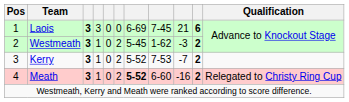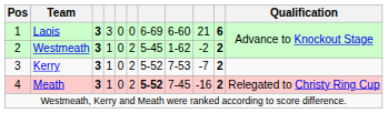 <table class="wikitable" style="text-align:center">
 <tr>
 <th>Pos</th>
 <th>Team</th>
 <th></th>
 <th></th>
 <th></th>
 <th></th>
 <th></th>
 <th></th>
 <th></th>
 <th></th>
 <th>Qualification</th>
 </tr>
 <tr style="background:#ccffcc">
 <td>1</td>
 <td align=left> <a href='#'>Laois</a></td>
 <td><strong>3</strong></td>
 <td>3</td>
 <td>0</td>
 <td>0</td>
 <td>6-69</td>
-<td>7-45</td>
+<td>6-60</td>
 <td>21</td>
 <td><strong>6</strong></td>
 <td rowspan="2">Advance to <a href='#'>Knockout Stage</a></td>
 </tr>
 <tr style="background:#ccffcc">
 <td>2</td>
 <td align=left> <a href='#'>Westmeath</a></td>
 <td><strong>3</strong></td>
 <td>1</td>
 <td>0</td>
 <td>2</td>
 <td>5-45</td>
 <td>1-62</td>
-<td>-3</td>
+<td>-2</td>
 <td><strong>2</strong></td>
 </tr>
 <tr>
 <td>3</td>
 <td align=left> <a href='#'>Kerry</a></td>
 <td><strong>3</strong></td>
 <td>1</td>
 <td>0</td>
 <td>2</td>
 <td>5-52</td>
 <td>7-53</td>
 <td>-7</td>
 <td><strong>2</strong></td>
 <td></td>
 </tr>
 <tr style="background:#ffcccc">
 <td>4</td>
 <td align=left> <a href='#'>Meath</a></td>
 <td><strong>3</strong></td>
 <td>1</td>
 <td>0</td>
 <td>2</td>
 <td><strong>5-52</strong></td>
-<td>6-60</td>
+<td>7-45</td>
 <td>-16</td>
 <td><strong>2</strong></td>
 <td>Relegated to <a href='#'>Christy Ring Cup</a></td>
 </tr>
 <tr |align=left|>
 <td colspan="11" style="border:0px;font-size:85%;">Westmeath, Kerry and Meath were ranked according to score difference.</td>
 </tr>
 </table>
